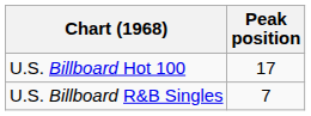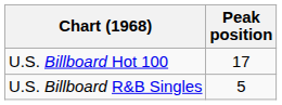 <table class="wikitable">
 <tr>
 <th>Chart (1968)</th>
 <th>Peak<br>position</th>
 </tr>
 <tr>
 <td>U.S. <a href='#'><em>Billboard</em> Hot 100</a></td>
 <td align="center">17</td>
 </tr>
 <tr>
 <td>U.S. <em>Billboard</em> <a href='#'>R&B Singles</a></td>
-<td align="center">7</td>
+<td align="center">5</td>
 </tr>
 </table>
